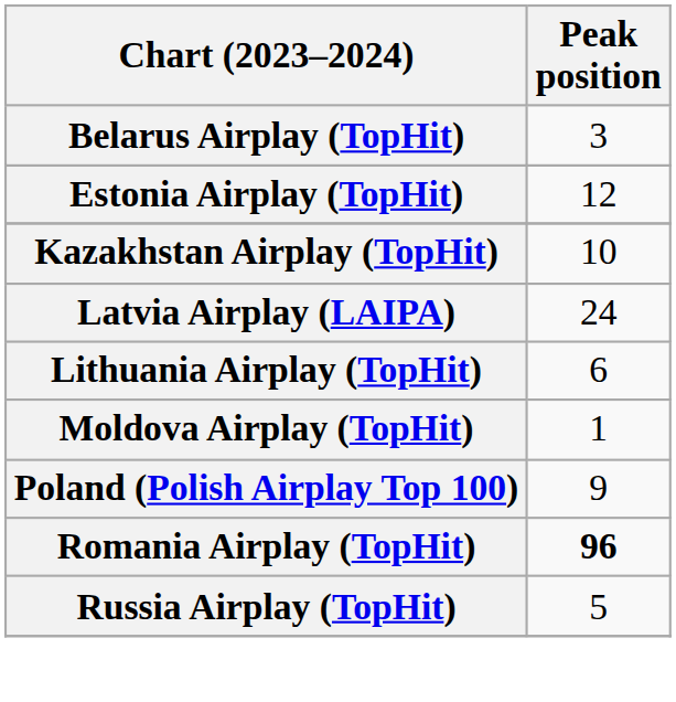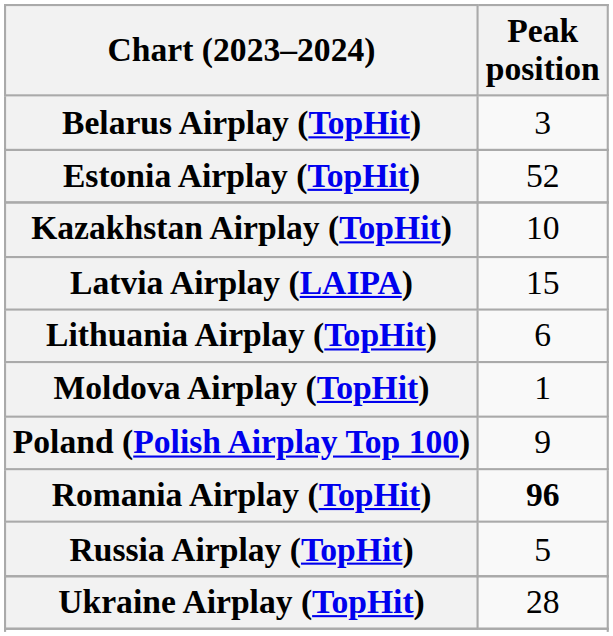 <table class="wikitable sortable plainrowheaders" style="text-align:center">
 <tr>
 <th scope="col">Chart (2023–2024)</th>
 <th scope="col">Peak<br>position</th>
 </tr>
 <tr>
 <th scope="row">Belarus Airplay (<a href='#'>TopHit</a>)</th>
 <td>3</td>
 </tr>
 <tr>
 </tr>
 <tr>
 </tr>
 <tr>
 <th scope="row">Estonia Airplay (<a href='#'>TopHit</a>)</th>
-<td>12</td>
+<td>52</td>
 </tr>
 <tr>
 </tr>
 <tr>
 </tr>
 <tr>
 </tr>
 <tr>
 <th scope="row">Kazakhstan Airplay (<a href='#'>TopHit</a>)</th>
 <td>10</td>
 </tr>
 <tr>
 <th scope="row">Latvia Airplay (<a href='#'>LAIPA</a>)</th>
-<td>24</td>
+<td>15</td>
 </tr>
 <tr>
 <th scope="row">Lithuania Airplay (<a href='#'>TopHit</a>)</th>
 <td>6</td>
 </tr>
 <tr>
 <th scope="row">Moldova Airplay (<a href='#'>TopHit</a>)</th>
 <td>1</td>
 </tr>
 <tr>
 <th scope="row">Poland (<a href='#'>Polish Airplay Top 100</a>)</th>
 <td>9</td>
 </tr>
 <tr>
 <th scope="row">Romania Airplay (<a href='#'>TopHit</a>)</th>
 <td><strong>96</strong></td>
 </tr>
 <tr>
 <th scope="row">Russia Airplay (<a href='#'>TopHit</a>)</th>
 <td>5</td>
 </tr>
 <tr>
 </tr>
 <tr>
+<th scope="row">Ukraine Airplay (<a href='#'>TopHit</a>)</th>
+<td>28</td>
+</tr>
+<tr>
 </tr>
 <tr>
 </tr>
 <tr>
 </tr>
 </table>
